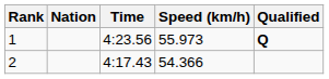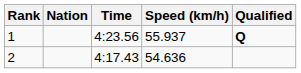 <table class="wikitable" style="font-size:95%;">
 <tr>
 <th>Rank</th>
 <th>Nation</th>
 <th>Time</th>
 <th>Speed (km/h)</th>
 <th>Qualified</th>
 </tr>
 <tr>
 <td>1</td>
 <td></td>
 <td>4:23.56</td>
-<td>55.973</td>
+<td>55.937</td>
 <td><strong>Q</strong></td>
 </tr>
 <tr>
 <td>2</td>
 <td></td>
 <td>4:17.43</td>
-<td>54.366</td>
+<td>54.636</td>
 <td></td>
 </tr>
 </table>
